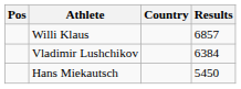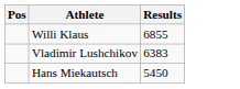 <table class="wikitable">
 <tr>
 <th>Pos</th>
 <th>Athlete</th>
-<th>Country</th>
 <th>Results</th>
 </tr>
 <tr>
 <td align="center"></td>
 <td>Willi Klaus</td>
-<td></td>
-<td>6857</td>
+<td>6855</td>
 </tr>
 <tr>
 <td align="center"></td>
 <td>Vladimir Lushchikov</td>
-<td></td>
-<td>6384</td>
+<td>6383</td>
 </tr>
 <tr>
 <td align="center"></td>
 <td>Hans Miekautsch</td>
-<td></td>
 <td>5450</td>
 </tr>
 </table>
